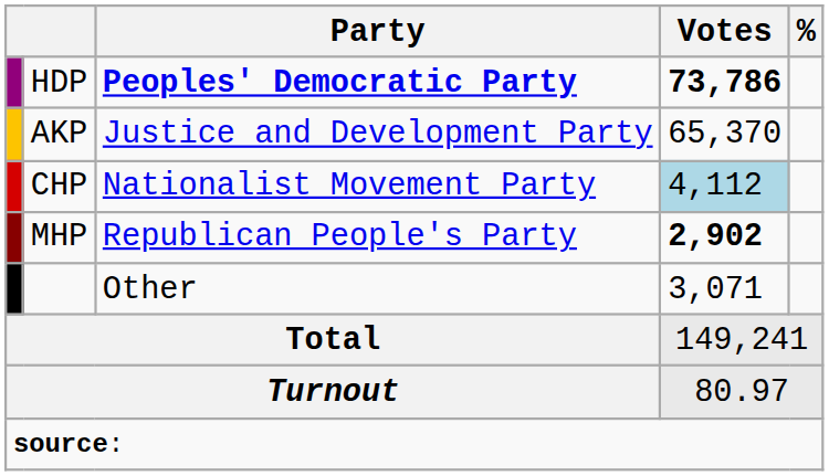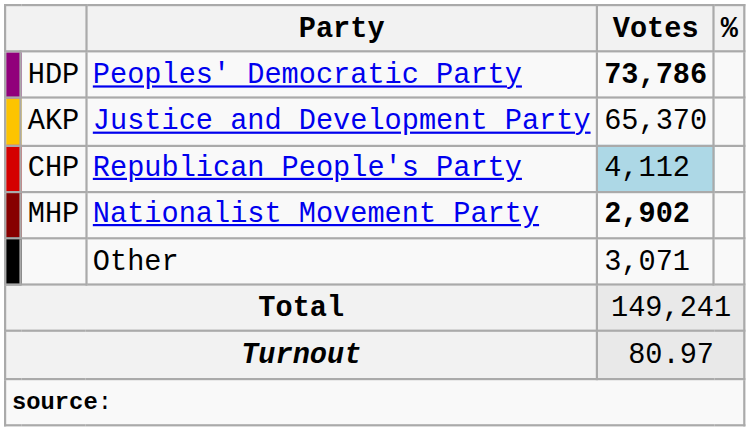 <table class="wikitable">
 <tr>
 <th colspan="2" align="center"></th>
 <th align="center">Party</th>
 <th align="center">Votes</th>
 <th align="center">%</th>
 </tr>
 <tr align="left">
 <td bgcolor="#91007B" width="1"></td>
 <td>HDP</td>
-<td><strong><a href='#'>Peoples' Democratic Party</a></strong></td>
+<td><a href='#'>Peoples' Democratic Party</a></td>
 <td><strong>73,786</strong></td>
 <td><strong></strong></td>
 </tr>
 <tr align="left">
 <td bgcolor="#FDC400" width="1"></td>
 <td>AKP</td>
 <td><a href='#'>Justice and Development Party</a></td>
 <td>65,370</td>
 <td></td>
 </tr>
 <tr align="left">
 <td bgcolor="#d50000" width="1"></td>
 <td>CHP</td>
-<td><a href='#'>Nationalist Movement Party</a></td>
+<td><a href='#'>Republican People's Party</a></td>
 <td style="background: lightblue;">4,112</td>
 <td></td>
 </tr>
 <tr align="left">
 <td bgcolor="#870000" width="1"></td>
 <td>MHP</td>
-<td><a href='#'>Republican People's Party</a></td>
+<td><a href='#'>Nationalist Movement Party</a></td>
 <td><strong>2,902</strong></td>
 <td></td>
 </tr>
 <tr align="left">
 <td bgcolor=" " width="1"></td>
 <td></td>
 <td>Other</td>
 <td>3,071</td>
 <td></td>
 </tr>
 <tr align="left" style="background-color:#E9E9E9">
 <th colspan="3" align="center"><strong>Total</strong></th>
 <td colspan="5" align="center">149,241</td>
 </tr>
 <tr align="left" style="background-color:#E9E9E9">
 <th colspan="3" align="center"><em>Turnout</em></th>
 <td colspan="5" align="center">80.97</td>
 </tr>
 <tr>
 <td colspan="9" align="left"><small><strong>source</strong>: </small></td>
 </tr>
 </table>
